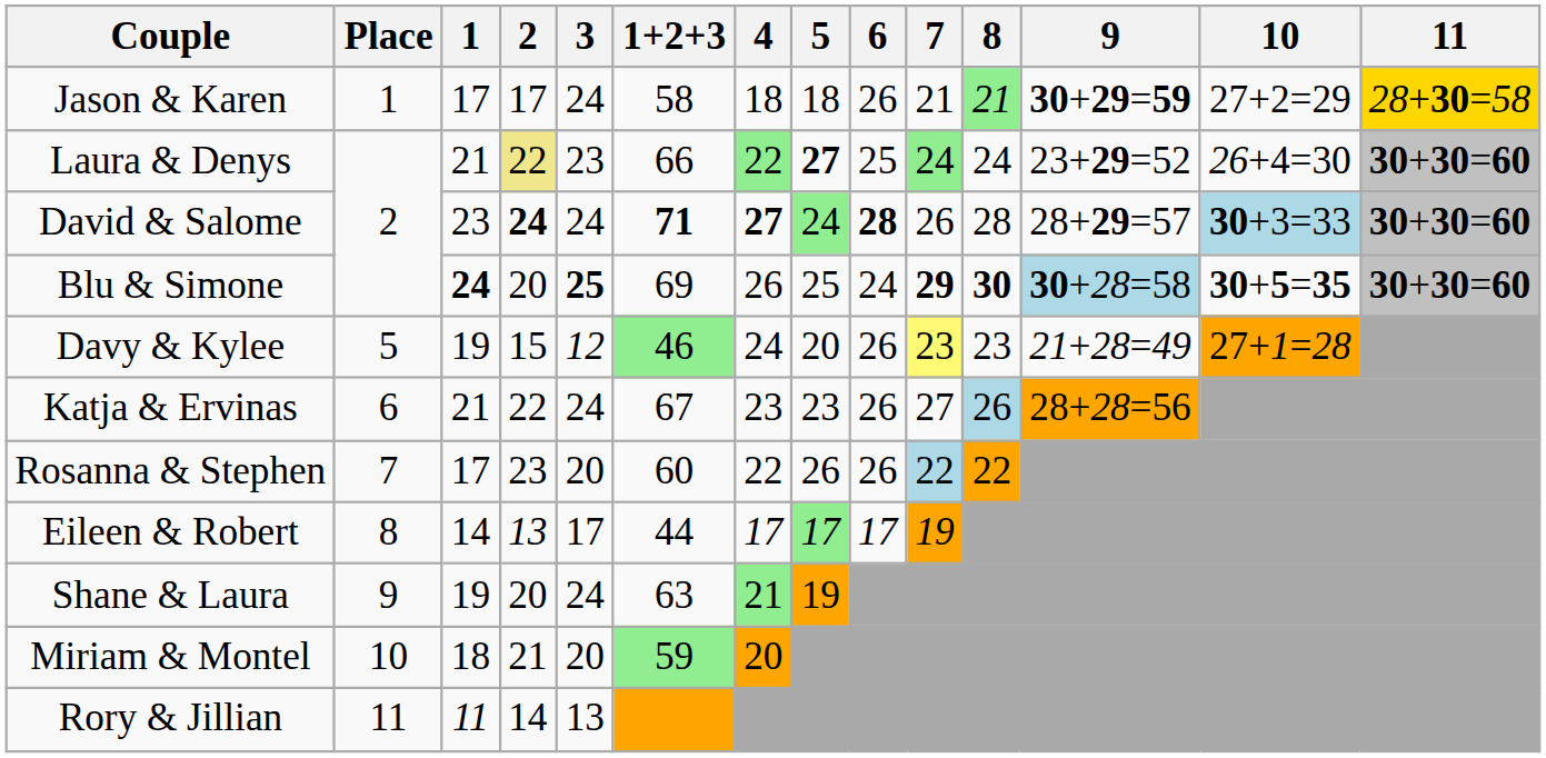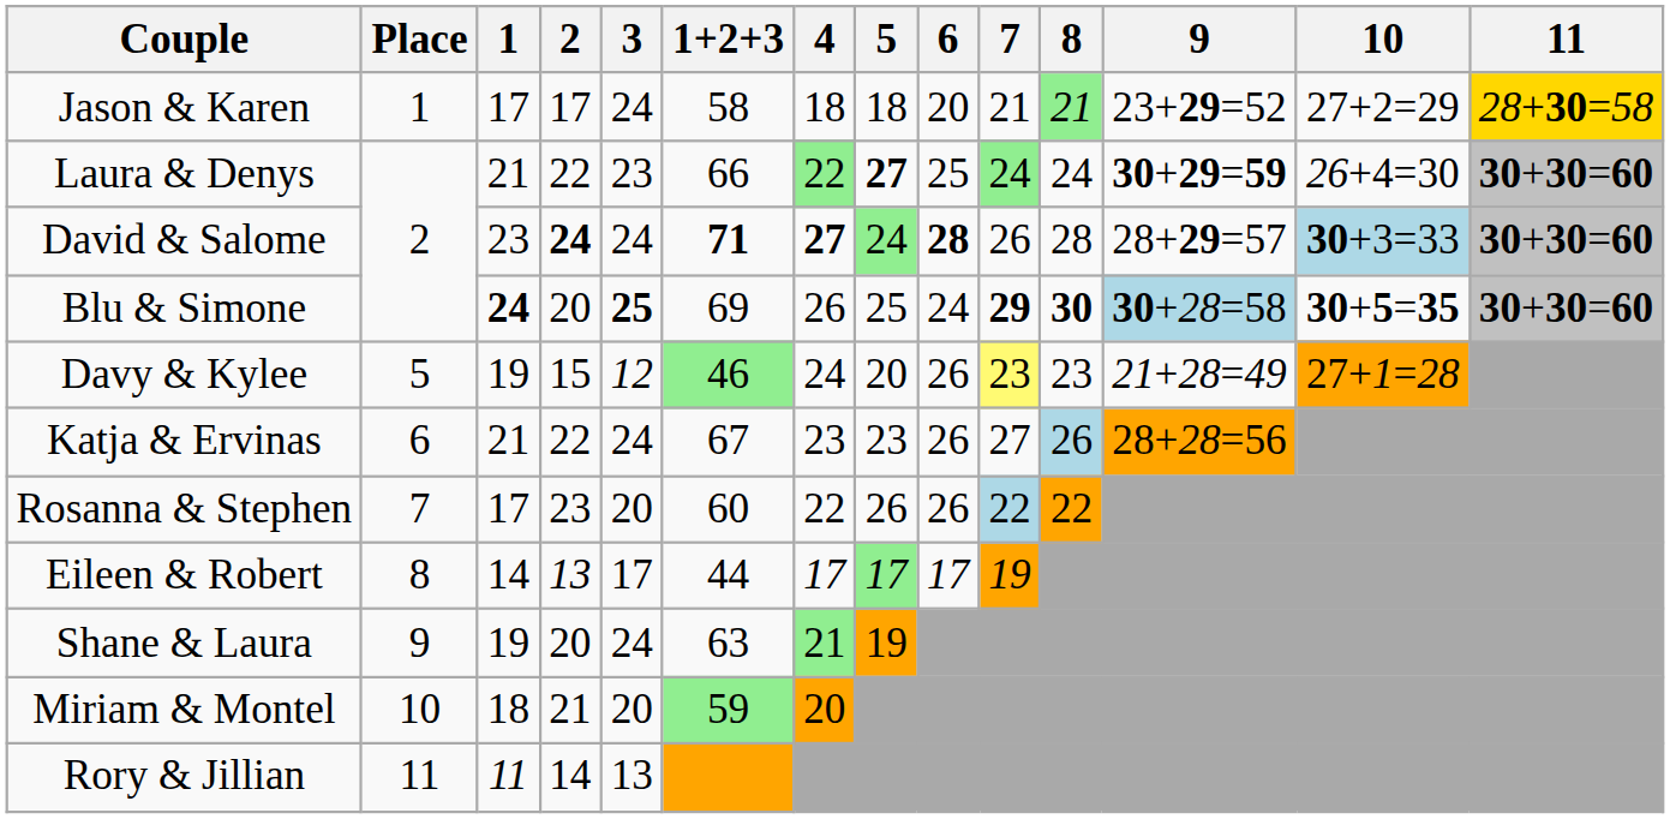 <table class="wikitable sortable" style="margin: auto; text-align: center;">
 <tr>
 <th>Couple</th>
 <th>Place</th>
 <th>1</th>
 <th>2</th>
 <th>3</th>
 <th>1+2+3</th>
 <th>4</th>
 <th>5</th>
 <th>6</th>
 <th>7</th>
 <th>8</th>
 <th>9</th>
 <th>10</th>
 <th>11</th>
 </tr>
 <tr>
 <td>Jason & Karen</td>
 <td>1</td>
 <td>17</td>
 <td>17</td>
 <td>24</td>
 <td>58</td>
 <td>18</td>
 <td>18</td>
-<td>26</td>
+<td>20</td>
 <td>21</td>
 <td bgcolor=lightgreen><span><em>21</em></span></td>
-<td><span><strong>30</strong></span>+<span><strong>29</strong></span>=<span><strong>59</strong></span></td>
+<td>23+<span><strong>29</strong></span>=52</td>
 <td>27+2=29</td>
 <td bgcolor=gold><span><em>28</em></span>+<span><strong>30</strong></span>=<span><em>58</em></span></td>
 </tr>
 <tr>
 <td>Laura & Denys</td>
 <td rowspan="3">2</td>
 <td>21</td>
-<td style="background: khaki;">22</td>
+<td>22</td>
 <td>23</td>
 <td>66</td>
 <td bgcolor="lightgreen">22</td>
 <td><span><strong>27</strong></span></td>
 <td>25</td>
 <td bgcolor="lightgreen">24</td>
 <td>24</td>
-<td>23+<span><strong>29</strong></span>=52</td>
+<td><span><strong>30</strong></span>+<span><strong>29</strong></span>=<span><strong>59</strong></span></td>
 <td><span><em>26</em></span>+4=30</td>
 <td style="background:silver;"><span><strong>30</strong></span>+<span><strong>30</strong></span>=<span><strong>60</strong></span></td>
 </tr>
 <tr>
 <td>David & Salome</td>
 <td>23</td>
 <td><span><strong>24</strong></span></td>
 <td>24</td>
 <td><span><strong>71</strong></span></td>
 <td><span><strong>27</strong></span></td>
 <td bgcolor=lightgreen>24</td>
 <td><span><strong>28</strong></span></td>
 <td>26</td>
 <td>28</td>
 <td>28+<span><strong>29</strong></span>=57</td>
 <td bgcolor=lightblue><span><strong>30</strong></span>+3=33</td>
 <td style="background:silver;"><span><strong>30</strong></span>+<span><strong>30</strong></span>=<span><strong>60</strong></span></td>
 </tr>
 <tr>
 <td>Blu & Simone</td>
 <td><span><strong>24</strong></span></td>
 <td>20</td>
 <td><span><strong>25</strong></span></td>
 <td>69</td>
 <td>26</td>
 <td>25</td>
 <td>24</td>
 <td><span><strong>29</strong></span></td>
 <td><span><strong>30</strong></span></td>
 <td bgcolor="lightblue"><span><strong>30</strong></span>+<span><em>28</em></span>=58</td>
 <td><span><strong>30</strong></span>+<span><strong>5</strong></span>=<span><strong>35</strong></span></td>
 <td style="background:silver;"><span><strong>30</strong></span>+<span><strong>30</strong></span>=<span><strong>60</strong></span></td>
 </tr>
 <tr>
 <td>Davy & Kylee</td>
 <td>5</td>
 <td>19</td>
 <td>15</td>
 <td><span><em>12</em></span></td>
 <td bgcolor=lightgreen>46</td>
 <td>24</td>
 <td>20</td>
 <td>26</td>
 <td style="background:#fffa73;">23</td>
 <td>23</td>
 <td><span><em>21</em></span>+<span><em>28</em></span>=<span><em>49</em></span></td>
 <td bgcolor=orange>27+<span><em>1</em></span>=<span><em>28</em></span></td>
 <td bgcolor=darkgrey></td>
 </tr>
 <tr>
 <td>Katja & Ervinas</td>
 <td>6</td>
 <td>21</td>
 <td>22</td>
 <td>24</td>
 <td>67</td>
 <td>23</td>
 <td>23</td>
 <td>26</td>
 <td>27</td>
 <td bgcolor=lightblue>26</td>
 <td bgcolor=orange>28+<span><em>28</em></span>=56</td>
 <td colspan="2" bgcolor=darkgrey></td>
 </tr>
 <tr>
 <td>Rosanna & Stephen</td>
 <td>7</td>
 <td>17</td>
 <td>23</td>
 <td>20</td>
 <td>60</td>
 <td>22</td>
 <td>26</td>
 <td>26</td>
 <td bgcolor=lightblue>22</td>
 <td bgcolor=orange>22</td>
 <td colspan="3" bgcolor=darkgrey></td>
 </tr>
 <tr>
 <td>Eileen & Robert</td>
 <td>8</td>
 <td>14</td>
 <td><span><em>13</em></span></td>
 <td>17</td>
 <td>44</td>
 <td><span><em>17</em></span></td>
 <td bgcolor=lightgreen><span><em>17</em></span></td>
 <td><span><em>17</em></span></td>
 <td bgcolor=orange><span><em>19</em></span></td>
 <td colspan="4" bgcolor=darkgrey></td>
 </tr>
 <tr>
 <td>Shane & Laura</td>
 <td>9</td>
 <td>19</td>
 <td>20</td>
 <td>24</td>
 <td>63</td>
 <td bgcolor=lightgreen>21</td>
 <td bgcolor=orange>19</td>
 <td colspan="6" bgcolor="darkgrey"></td>
 </tr>
 <tr>
 <td>Miriam & Montel</td>
 <td>10</td>
 <td>18</td>
 <td>21</td>
 <td>20</td>
 <td bgcolor=lightgreen>59</td>
 <td bgcolor=orange>20</td>
 <td colspan="7" bgcolor="darkgrey"></td>
 </tr>
 <tr>
 <td>Rory & Jillian</td>
 <td>11</td>
 <td><span><em>11</em></span></td>
 <td>14</td>
 <td>13</td>
 <td bgcolor=orange></td>
 <td colspan="8" bgcolor="darkgrey"></td>
 </tr>
 </table>
